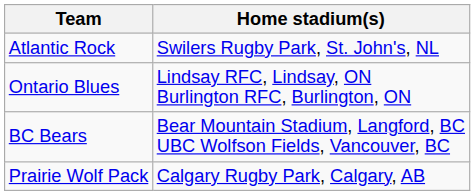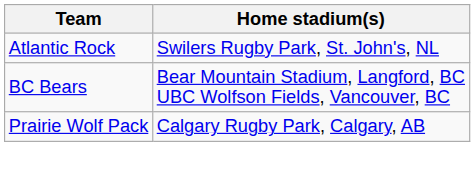 <table class="wikitable">
 <tr>
 <th>Team</th>
 <th>Home stadium(s)</th>
 </tr>
 <tr>
 <td><a href='#'>Atlantic Rock</a></td>
 <td><a href='#'>Swilers Rugby Park</a>, <a href='#'>St. John's</a>, <a href='#'>NL</a></td>
 </tr>
 <tr>
-<td><a href='#'>Ontario Blues</a></td>
-<td><a href='#'>Lindsay RFC</a>, <a href='#'>Lindsay</a>, <a href='#'>ON</a> <br> <a href='#'>Burlington RFC</a>, <a href='#'>Burlington</a>, <a href='#'>ON</a></td>
-</tr>
-<tr>
 <td><a href='#'>BC Bears</a></td>
 <td><a href='#'>Bear Mountain Stadium</a>, <a href='#'>Langford</a>, <a href='#'>BC</a> <br> <a href='#'>UBC Wolfson Fields</a>, <a href='#'>Vancouver</a>, <a href='#'>BC</a></td>
 </tr>
 <tr>
 <td><a href='#'>Prairie Wolf Pack</a></td>
 <td><a href='#'>Calgary Rugby Park</a>, <a href='#'>Calgary</a>, <a href='#'>AB</a></td>
 </tr>
 </table>
